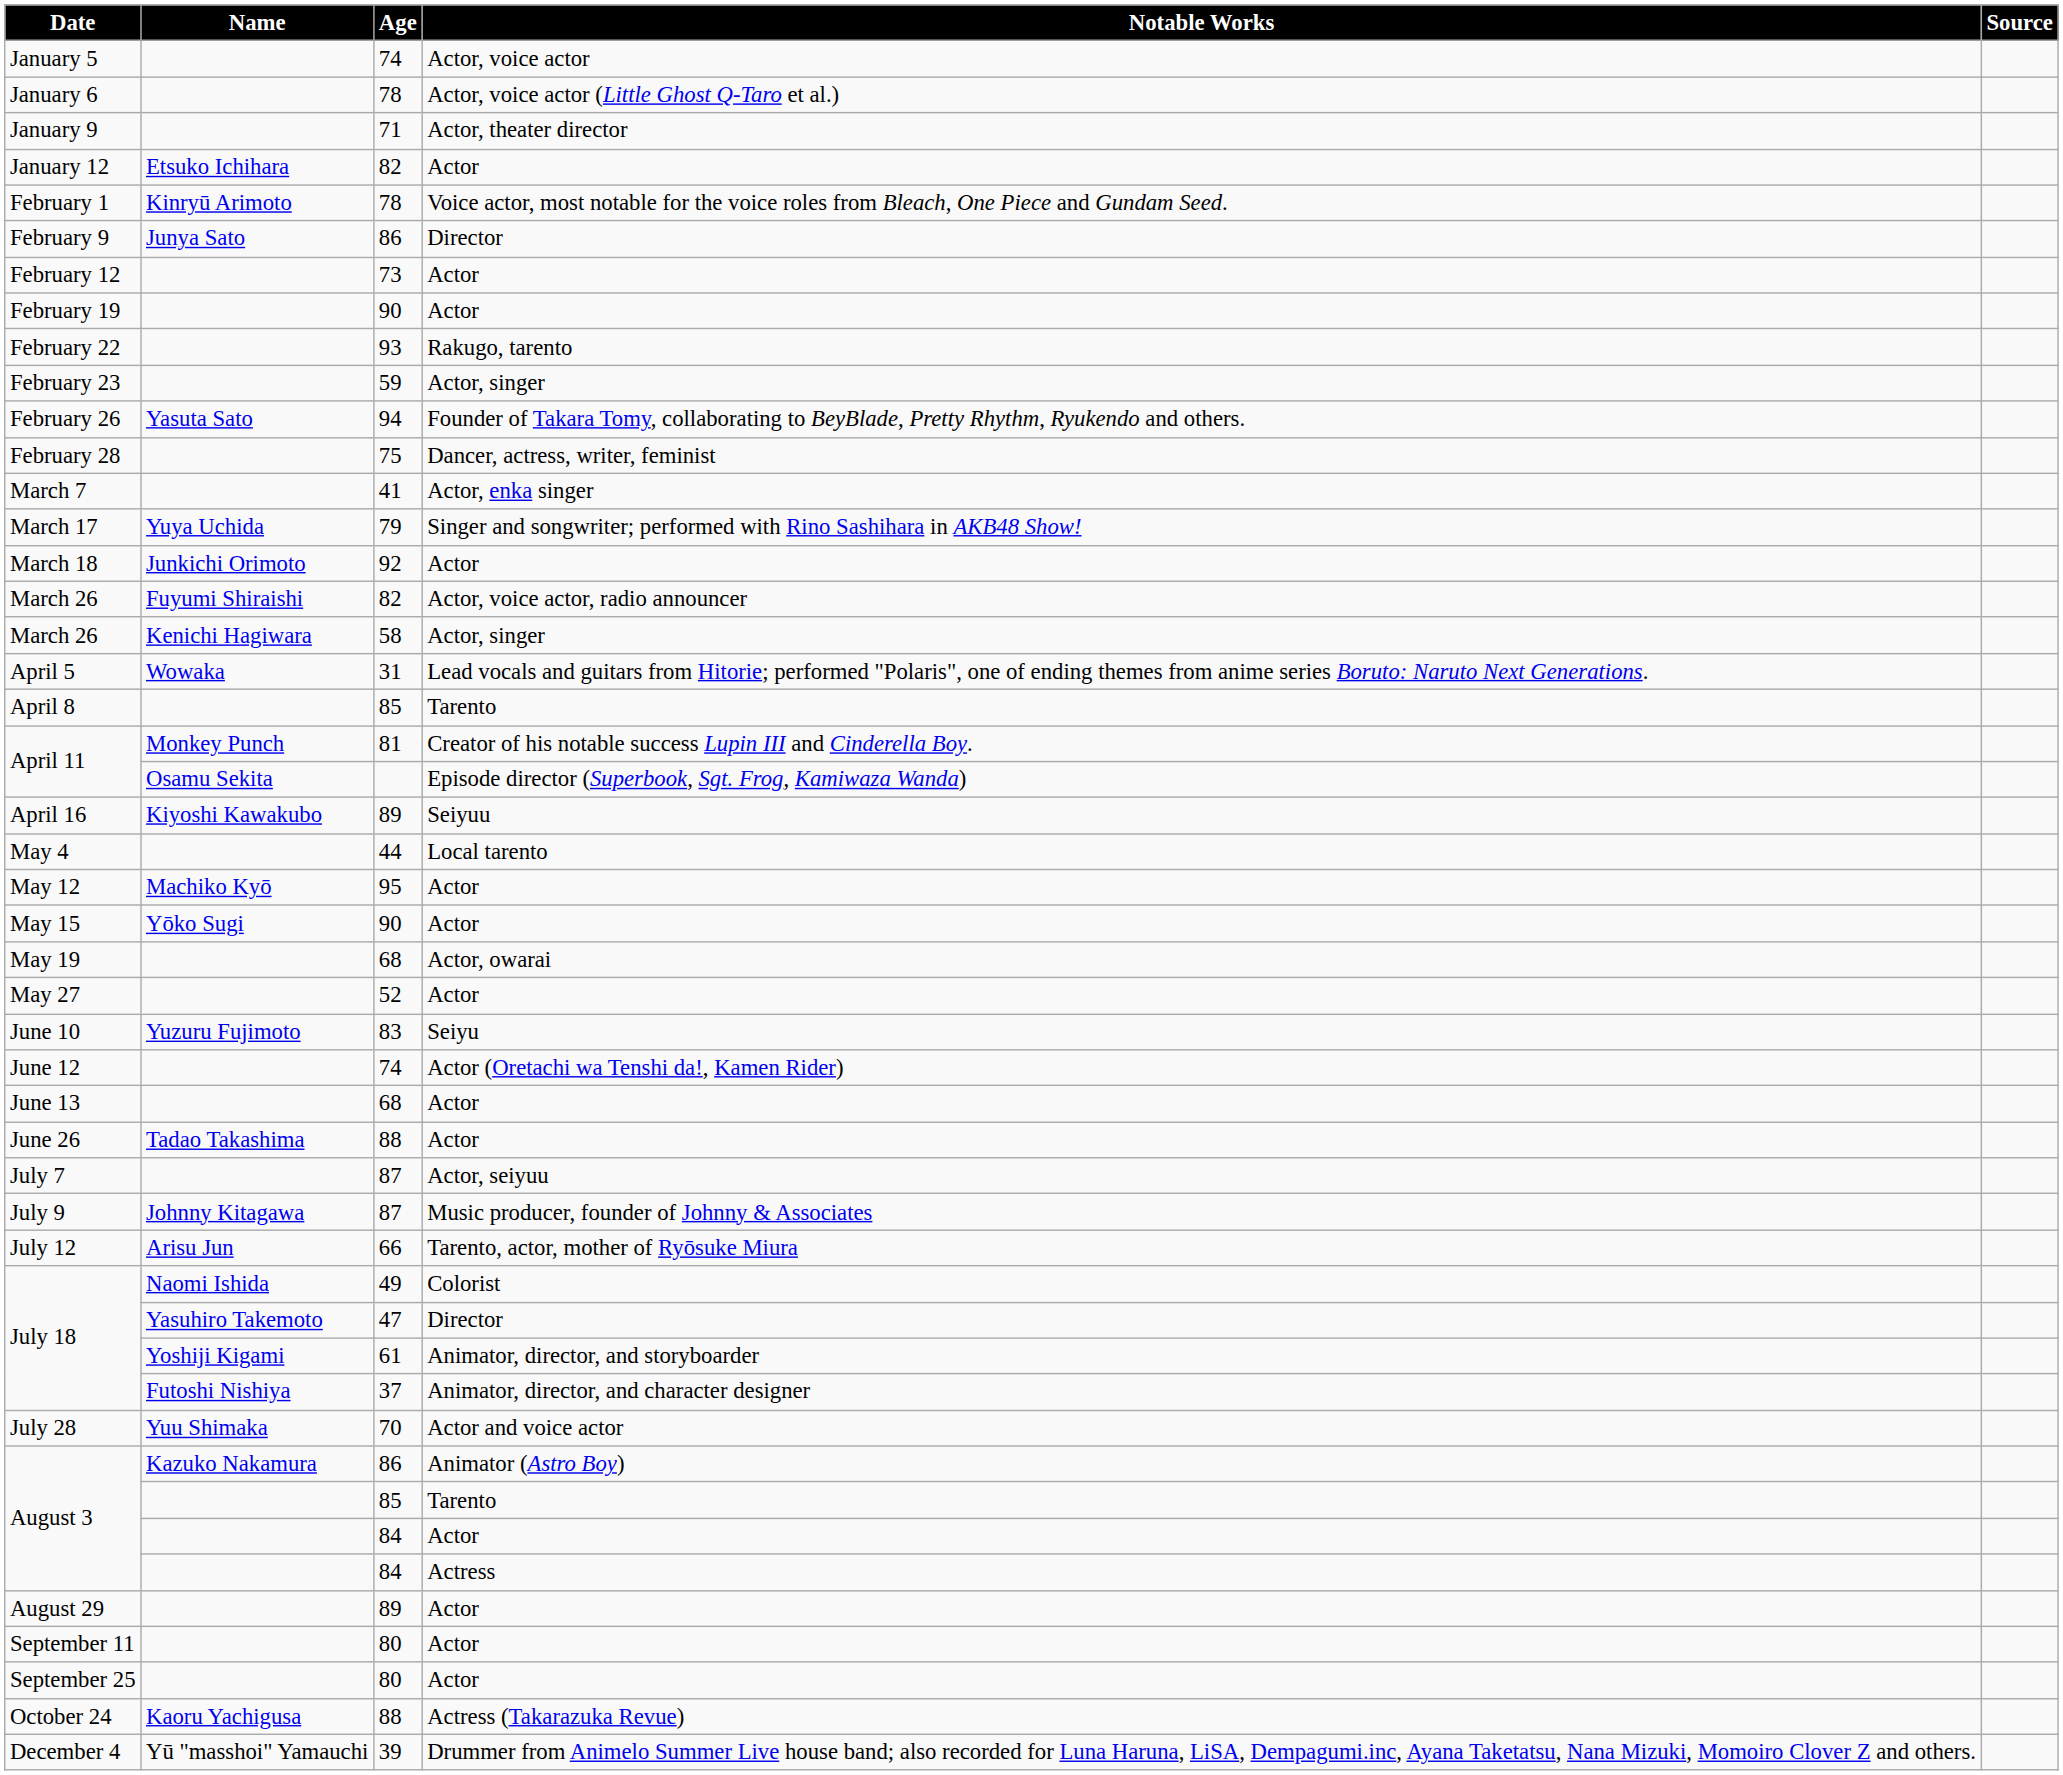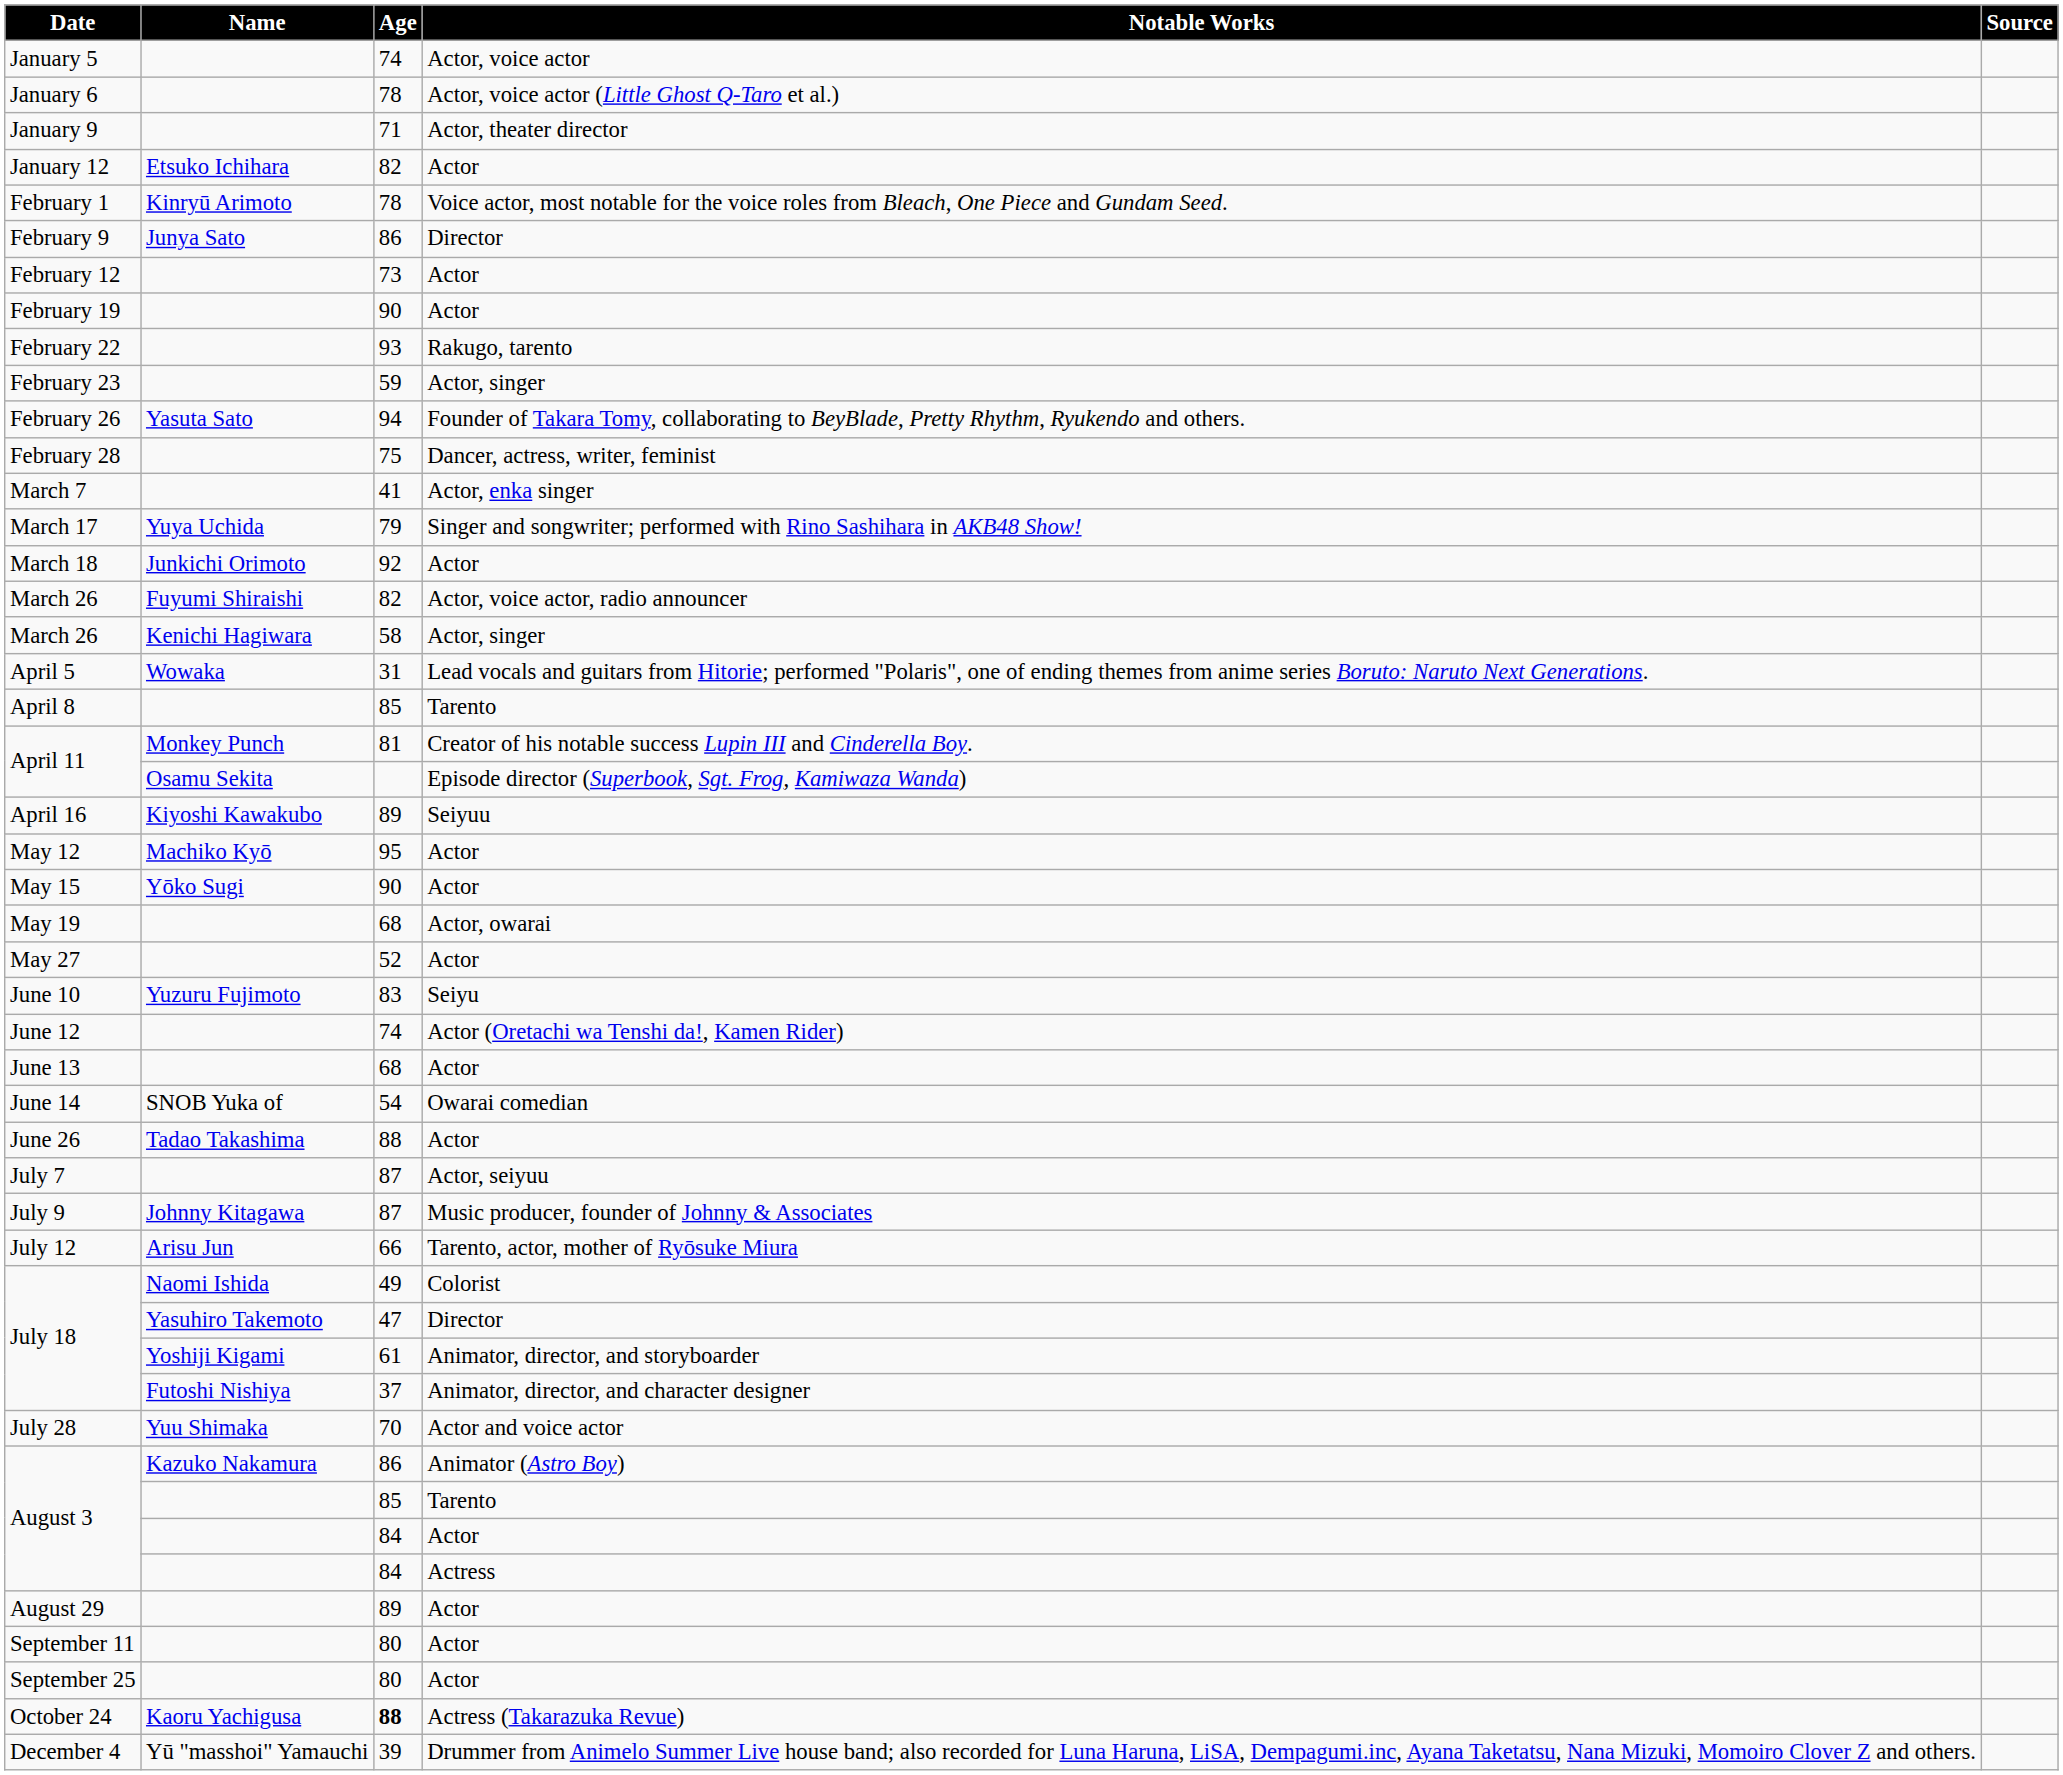 <table class="wikitable" style="background:#silver">
 <tr>
 <th style="background:black; color:white;">Date</th>
 <th style="background:black; color:white;">Name</th>
 <th style="background:black; color:white;">Age</th>
 <th style="background:black; color:white;">Notable Works</th>
 <th style="background:black; color:white;">Source</th>
 </tr>
 <tr>
 <td>January 5</td>
 <td></td>
 <td>74</td>
 <td>Actor, voice actor</td>
 <td></td>
 </tr>
 <tr>
 <td>January 6</td>
 <td></td>
 <td>78</td>
 <td>Actor, voice actor (<em><a href='#'>Little Ghost Q-Taro</a></em> et al.)</td>
 <td></td>
 </tr>
 <tr>
 <td>January 9</td>
 <td></td>
 <td>71</td>
 <td>Actor, theater director</td>
 <td></td>
 </tr>
 <tr>
 <td>January 12</td>
 <td><a href='#'>Etsuko Ichihara</a></td>
 <td>82</td>
 <td>Actor</td>
 <td></td>
 </tr>
 <tr>
 <td>February 1</td>
 <td><a href='#'>Kinryū Arimoto</a></td>
 <td>78</td>
 <td>Voice actor, most notable for the voice roles from <em>Bleach</em>, <em>One Piece</em> and <em>Gundam Seed</em>.</td>
 <td></td>
 </tr>
 <tr>
 <td>February 9</td>
 <td><a href='#'>Junya Sato</a></td>
 <td>86</td>
 <td>Director</td>
 <td></td>
 </tr>
 <tr>
 <td>February 12</td>
 <td></td>
 <td>73</td>
 <td>Actor</td>
 <td></td>
 </tr>
 <tr>
 <td>February 19</td>
 <td></td>
 <td>90</td>
 <td>Actor</td>
 <td></td>
 </tr>
 <tr>
 <td>February 22</td>
 <td></td>
 <td>93</td>
 <td>Rakugo, tarento</td>
 <td></td>
 </tr>
 <tr>
 <td>February 23</td>
 <td></td>
 <td>59</td>
 <td>Actor, singer</td>
 <td></td>
 </tr>
 <tr>
 <td>February 26</td>
 <td><a href='#'>Yasuta Sato</a></td>
 <td>94</td>
 <td>Founder of <a href='#'>Takara Tomy</a>, collaborating to <em>BeyBlade</em>, <em>Pretty Rhythm</em>, <em>Ryukendo</em> and others.</td>
 <td></td>
 </tr>
 <tr>
 <td>February 28</td>
 <td></td>
 <td>75</td>
 <td>Dancer, actress, writer, feminist</td>
 <td></td>
 </tr>
 <tr>
 <td>March 7</td>
 <td></td>
 <td>41</td>
 <td>Actor, <a href='#'>enka</a> singer</td>
 <td></td>
 </tr>
 <tr>
 <td>March 17</td>
 <td><a href='#'>Yuya Uchida</a></td>
 <td>79</td>
 <td>Singer and songwriter; performed with <a href='#'>Rino Sashihara</a> in <em><a href='#'>AKB48 Show!</a></em></td>
 <td></td>
 </tr>
 <tr>
 <td>March 18</td>
 <td><a href='#'>Junkichi Orimoto</a></td>
 <td>92</td>
 <td>Actor</td>
 <td></td>
 </tr>
 <tr>
 <td>March 26</td>
 <td><a href='#'>Fuyumi Shiraishi</a></td>
 <td>82</td>
 <td>Actor, voice actor, radio announcer</td>
 <td></td>
 </tr>
 <tr>
 <td>March 26</td>
 <td><a href='#'>Kenichi Hagiwara</a></td>
 <td>58</td>
 <td>Actor, singer</td>
 <td></td>
 </tr>
 <tr>
 <td>April 5</td>
 <td><a href='#'>Wowaka</a></td>
 <td>31</td>
 <td>Lead vocals and guitars from <a href='#'>Hitorie</a>; performed "Polaris", one of ending themes from anime series <em><a href='#'>Boruto: Naruto Next Generations</a></em>.</td>
 <td></td>
 </tr>
 <tr>
 <td>April 8</td>
 <td></td>
 <td>85</td>
 <td>Tarento</td>
 <td></td>
 </tr>
 <tr>
 <td rowspan=2>April 11</td>
 <td><a href='#'>Monkey Punch</a></td>
 <td>81</td>
 <td>Creator of his notable success <em><a href='#'>Lupin III</a></em> and <em><a href='#'>Cinderella Boy</a></em>.</td>
 <td></td>
 </tr>
 <tr>
 <td><a href='#'>Osamu Sekita</a></td>
 <td></td>
 <td>Episode director (<em><a href='#'>Superbook</a></em>, <em><a href='#'>Sgt. Frog</a></em>, <em><a href='#'>Kamiwaza Wanda</a></em>)</td>
 <td></td>
 </tr>
 <tr>
 <td>April 16</td>
 <td><a href='#'>Kiyoshi Kawakubo</a></td>
 <td>89</td>
 <td>Seiyuu</td>
 <td></td>
 </tr>
 <tr>
-<td>May 4</td>
-<td></td>
-<td>44</td>
-<td>Local tarento</td>
-<td></td>
-</tr>
-<tr>
 <td>May 12</td>
 <td><a href='#'>Machiko Kyō</a></td>
 <td>95</td>
 <td>Actor</td>
 <td></td>
 </tr>
 <tr>
 <td>May 15</td>
 <td><a href='#'>Yōko Sugi</a></td>
 <td>90</td>
 <td>Actor</td>
 <td></td>
 </tr>
 <tr>
 <td>May 19</td>
 <td></td>
 <td>68</td>
 <td>Actor, owarai</td>
 <td></td>
 </tr>
 <tr>
 <td>May 27</td>
 <td></td>
 <td>52</td>
 <td>Actor</td>
 <td></td>
 </tr>
 <tr>
 <td>June 10</td>
 <td><a href='#'>Yuzuru Fujimoto</a></td>
 <td>83</td>
 <td>Seiyu</td>
 <td></td>
 </tr>
 <tr>
 <td>June 12</td>
 <td></td>
 <td>74</td>
 <td>Actor (<a href='#'>Oretachi wa Tenshi da!</a>, <a href='#'>Kamen Rider</a>)</td>
 <td></td>
 </tr>
 <tr>
 <td>June 13</td>
 <td></td>
 <td>68</td>
 <td>Actor</td>
+<td></td>
+</tr>
+<tr>
+<td>June 14</td>
+<td>SNOB Yuka of </td>
+<td>54</td>
+<td>Owarai comedian</td>
 <td></td>
 </tr>
 <tr>
 <td>June 26</td>
 <td><a href='#'>Tadao Takashima</a></td>
 <td>88</td>
 <td>Actor</td>
 <td></td>
 </tr>
 <tr>
 <td>July 7</td>
 <td></td>
 <td>87</td>
 <td>Actor, seiyuu</td>
 <td></td>
 </tr>
 <tr>
 <td>July 9</td>
 <td><a href='#'>Johnny Kitagawa</a></td>
 <td>87</td>
 <td>Music producer, founder of <a href='#'>Johnny & Associates</a></td>
 <td></td>
 </tr>
 <tr>
 <td>July 12</td>
 <td><a href='#'>Arisu Jun</a></td>
 <td>66</td>
 <td>Tarento, actor, mother of <a href='#'>Ryōsuke Miura</a></td>
 <td></td>
 </tr>
 <tr>
 <td rowspan="4">July 18</td>
 <td><a href='#'>Naomi Ishida</a></td>
 <td>49</td>
 <td>Colorist</td>
 <td></td>
 </tr>
 <tr>
 <td><a href='#'>Yasuhiro Takemoto</a></td>
 <td>47</td>
 <td>Director</td>
 <td></td>
 </tr>
 <tr>
 <td><a href='#'>Yoshiji Kigami</a></td>
 <td>61</td>
 <td>Animator, director, and storyboarder</td>
 <td></td>
 </tr>
 <tr>
 <td><a href='#'>Futoshi Nishiya</a></td>
 <td>37</td>
 <td>Animator, director, and character designer</td>
 <td></td>
 </tr>
 <tr>
 <td>July 28</td>
 <td><a href='#'>Yuu Shimaka</a></td>
 <td>70</td>
 <td>Actor and voice actor</td>
 <td></td>
 </tr>
 <tr>
 <td rowspan="4">August 3</td>
 <td><a href='#'>Kazuko Nakamura</a></td>
 <td>86</td>
 <td>Animator (<em><a href='#'>Astro Boy</a></em>)</td>
 <td></td>
 </tr>
 <tr>
 <td></td>
 <td>85</td>
 <td>Tarento</td>
 <td></td>
 </tr>
 <tr>
 <td></td>
 <td>84</td>
 <td>Actor</td>
 <td></td>
 </tr>
 <tr>
 <td></td>
 <td>84</td>
 <td>Actress</td>
 <td></td>
 </tr>
 <tr>
 <td>August 29</td>
 <td></td>
 <td>89</td>
 <td>Actor</td>
 <td></td>
 </tr>
 <tr>
 <td>September 11</td>
 <td></td>
 <td>80</td>
 <td>Actor</td>
 <td></td>
 </tr>
 <tr>
 <td>September 25</td>
 <td></td>
 <td>80</td>
 <td>Actor</td>
 <td></td>
 </tr>
 <tr>
 <td>October 24</td>
 <td><a href='#'>Kaoru Yachigusa</a></td>
-<td>88</td>
+<td><strong>88</strong></td>
 <td>Actress (<a href='#'>Takarazuka Revue</a>)</td>
 <td></td>
 </tr>
 <tr>
 <td>December 4</td>
 <td>Yū "masshoi" Yamauchi</td>
 <td>39</td>
 <td>Drummer from <a href='#'>Animelo Summer Live</a> house band; also recorded for <a href='#'>Luna Haruna</a>, <a href='#'>LiSA</a>, <a href='#'>Dempagumi.inc</a>, <a href='#'>Ayana Taketatsu</a>, <a href='#'>Nana Mizuki</a>, <a href='#'>Momoiro Clover Z</a> and others.</td>
 <td></td>
 </tr>
 </table>
